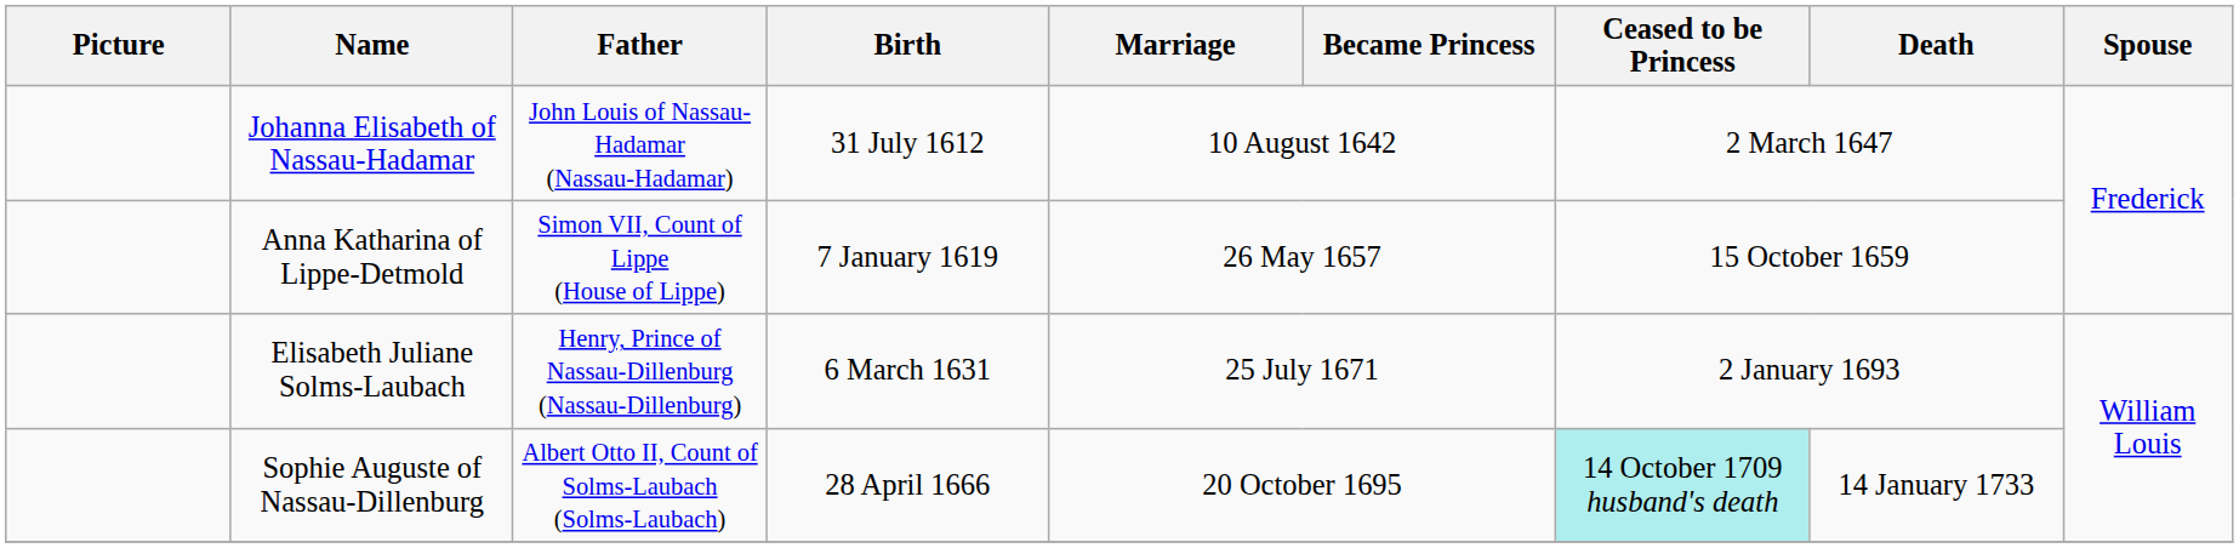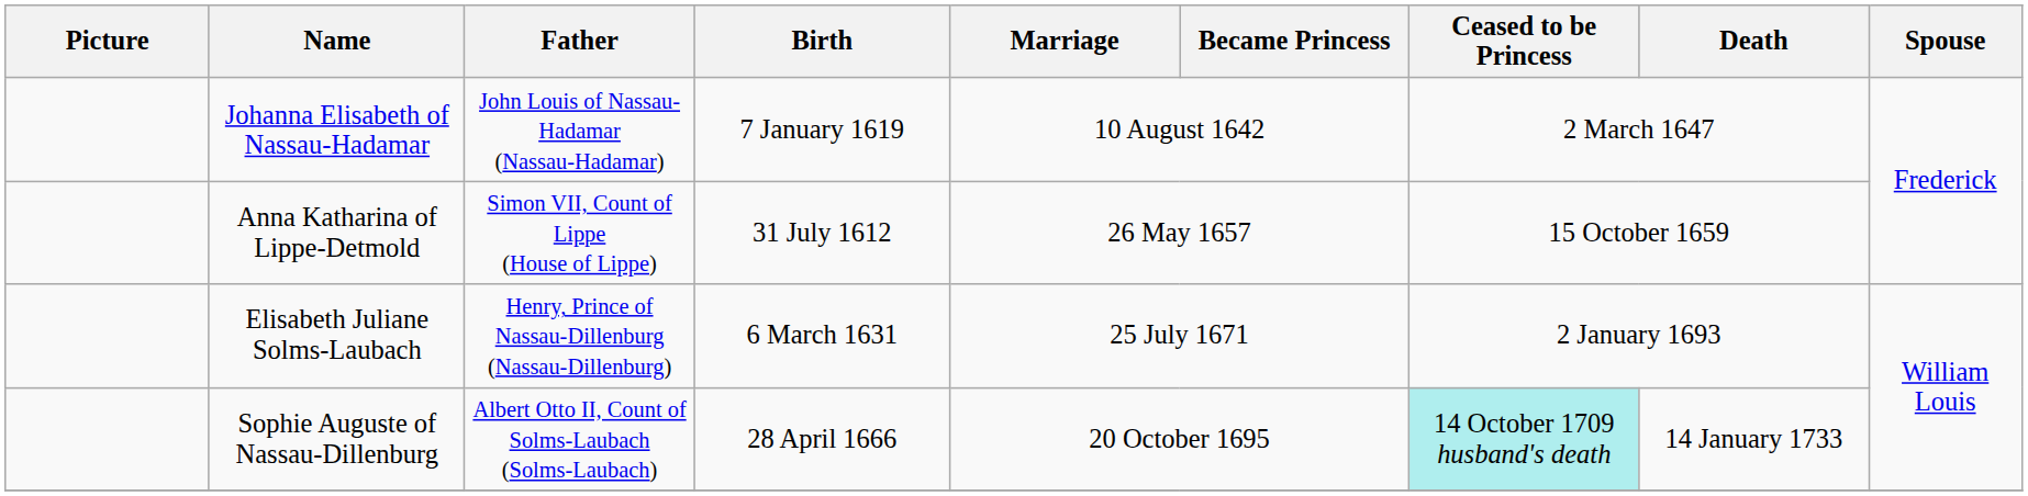 <table width=95% class="wikitable">
 <tr>
 <th width = "8%">Picture</th>
 <th width = "10%">Name</th>
 <th width = "9%">Father</th>
 <th width = "10%">Birth</th>
 <th width = "9%">Marriage</th>
 <th width = "9%">Became Princess</th>
 <th width = "9%">Ceased to be Princess</th>
 <th width = "9%">Death</th>
 <th width = "6%">Spouse</th>
 </tr>
 <tr>
 <td align="center"></td>
 <td align="center"><a href='#'>Johanna Elisabeth of Nassau-Hadamar</a></td>
 <td align="center"><small><a href='#'>John Louis of Nassau-Hadamar</a><br>(<a href='#'>Nassau-Hadamar</a>)</small></td>
-<td align="center">31 July 1612</td>
+<td align="center">7 January 1619</td>
 <td align="center" colspan="2">10 August 1642</td>
 <td align="center" colspan="2">2 March 1647</td>
 <td align="center" rowspan="2"><a href='#'>Frederick</a></td>
 </tr>
 <tr>
 <td align="center"></td>
 <td align="center">Anna Katharina of Lippe-Detmold</td>
 <td align="center"><small><a href='#'>Simon VII, Count of Lippe</a><br>(<a href='#'>House of Lippe</a>)</small></td>
-<td align="center">7 January 1619</td>
+<td align="center">31 July 1612</td>
 <td align="center" colspan="2">26 May 1657</td>
 <td align="center" colspan="2">15 October 1659</td>
 </tr>
 <tr>
 <td align="center"></td>
 <td align="center">Elisabeth Juliane Solms-Laubach</td>
 <td align="center"><small><a href='#'>Henry, Prince of Nassau-Dillenburg</a><br>(<a href='#'>Nassau-Dillenburg</a>)</small></td>
 <td align="center">6 March 1631</td>
 <td align="center" colspan="2">25 July 1671</td>
 <td align="center" colspan="2">2 January 1693</td>
 <td align="center" rowspan="2"><a href='#'>William Louis</a></td>
 </tr>
 <tr>
 <td align="center"></td>
 <td align="center">Sophie Auguste of Nassau-Dillenburg</td>
 <td align="center"><small><a href='#'>Albert Otto II, Count of Solms-Laubach</a><br>(<a href='#'>Solms-Laubach</a>)</small></td>
 <td align="center">28 April 1666</td>
 <td align="center" colspan="2">20 October 1695</td>
 <td align="center" style="background: paleturquoise;">14 October 1709<br><em>husband's death</em></td>
 <td align="center">14 January 1733</td>
 </tr>
 <tr>
 </tr>
 </table>
